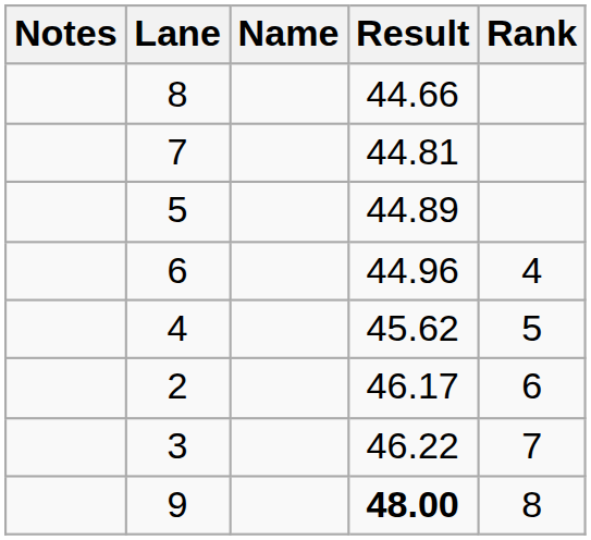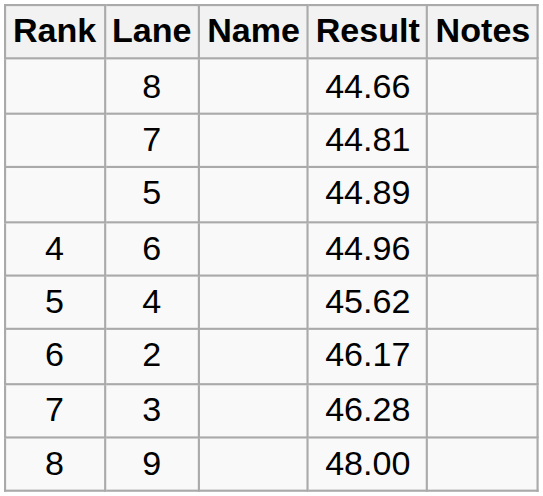 <table class="wikitable sortable" style="text-align:center">
 <tr>
-<th>Notes</th>
+<th>Rank</th>
 <th>Lane</th>
 <th>Name</th>
 <th>Result</th>
-<th>Rank</th>
+<th>Notes</th>
 </tr>
 <tr>
 <td></td>
 <td>8</td>
 <td align="left"></td>
 <td>44.66</td>
 <td></td>
 </tr>
 <tr>
 <td></td>
 <td>7</td>
 <td align="left"></td>
 <td>44.81</td>
 <td></td>
 </tr>
 <tr>
 <td></td>
 <td>5</td>
 <td align="left"></td>
 <td>44.89</td>
 <td></td>
 </tr>
 <tr>
-<td></td>
+<td>4</td>
 <td>6</td>
 <td align="left"></td>
 <td>44.96</td>
-<td>4</td>
+<td></td>
 </tr>
 <tr>
-<td></td>
+<td>5</td>
 <td>4</td>
 <td align="left"></td>
 <td>45.62</td>
-<td>5</td>
+<td></td>
 </tr>
 <tr>
-<td></td>
+<td>6</td>
 <td>2</td>
 <td align="left"></td>
 <td>46.17</td>
-<td>6</td>
+<td></td>
 </tr>
 <tr>
-<td></td>
+<td>7</td>
 <td>3</td>
 <td align="left"></td>
-<td>46.22</td>
-<td>7</td>
+<td>46.28</td>
+<td></td>
 </tr>
 <tr>
-<td></td>
+<td>8</td>
 <td>9</td>
 <td align="left"></td>
-<td><strong>48.00</strong></td>
-<td>8</td>
+<td>48.00</td>
+<td></td>
 </tr>
 </table>
